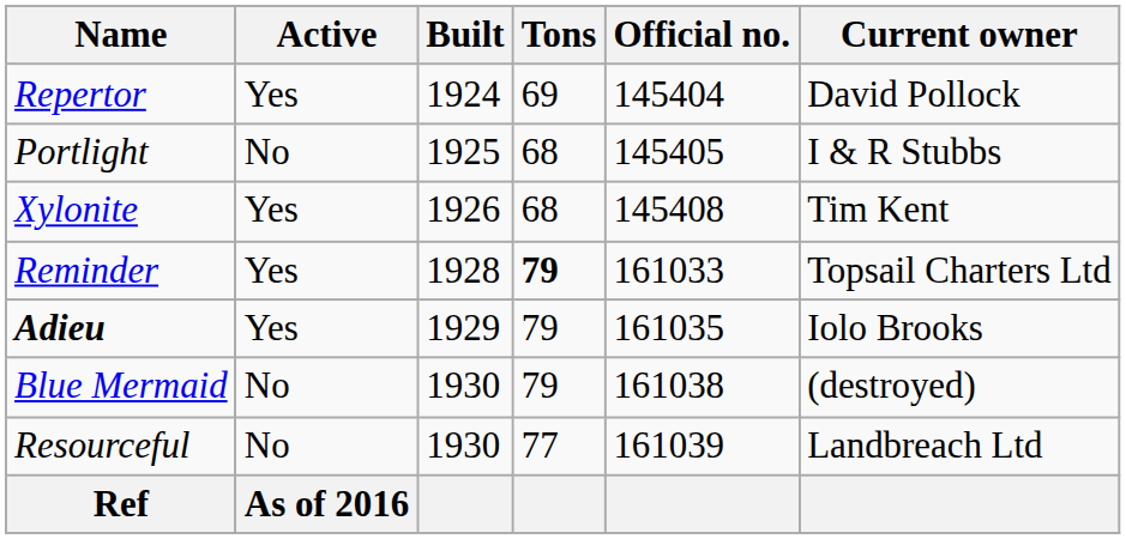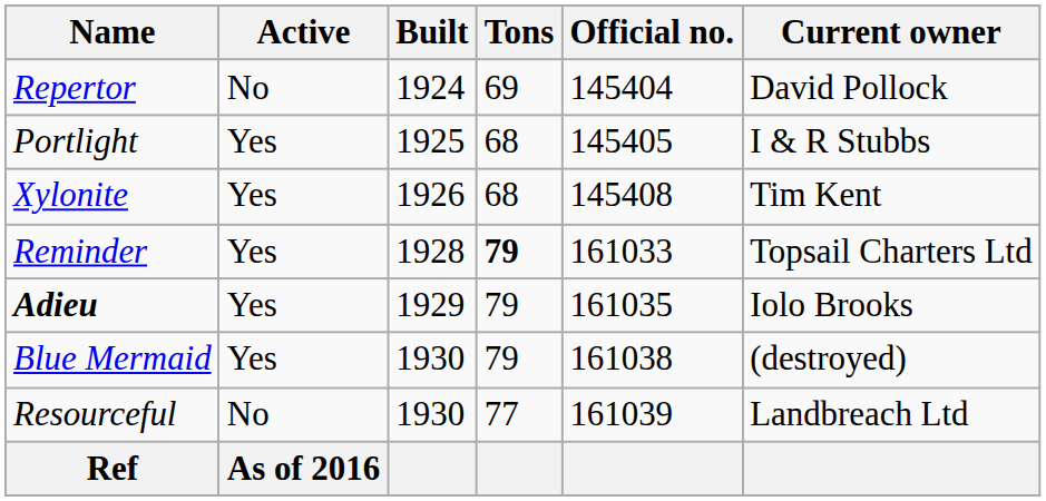 <table class=wikitable>
 <tr>
 <th>Name</th>
 <th>Active</th>
 <th>Built</th>
 <th>Tons</th>
 <th>Official no.</th>
 <th>Current owner</th>
 </tr>
 <tr>
 <td><a href='#'><em>Repertor</em></a></td>
-<td>Yes</td>
+<td>No</td>
 <td>1924</td>
 <td>69</td>
 <td>145404</td>
 <td>David Pollock</td>
 </tr>
 <tr>
 <td><em>Portlight</em></td>
-<td>No</td>
+<td>Yes</td>
 <td>1925</td>
 <td>68</td>
 <td>145405</td>
 <td>I & R Stubbs</td>
 </tr>
 <tr>
 <td><a href='#'><em>Xylonite</em></a></td>
 <td>Yes</td>
 <td>1926</td>
 <td>68</td>
 <td>145408</td>
 <td>Tim Kent</td>
 </tr>
 <tr>
 <td><a href='#'><em>Reminder</em></a></td>
 <td>Yes</td>
 <td>1928</td>
 <td><strong>79</strong></td>
 <td>161033</td>
 <td>Topsail Charters Ltd</td>
 </tr>
 <tr>
 <td><strong><em>Adieu</em></strong></td>
 <td>Yes</td>
 <td>1929</td>
 <td>79</td>
 <td>161035</td>
 <td>Iolo Brooks</td>
 </tr>
 <tr>
 <td><a href='#'><em>Blue Mermaid</em></a></td>
-<td>No</td>
+<td>Yes</td>
 <td>1930</td>
 <td>79</td>
 <td>161038</td>
 <td>(destroyed)</td>
 </tr>
 <tr>
 <td><em>Resourceful</em></td>
 <td>No</td>
 <td>1930</td>
 <td>77</td>
 <td>161039</td>
 <td>Landbreach Ltd</td>
 </tr>
 <tr>
 <th>Ref</th>
 <th>As of 2016</th>
 <th></th>
 <th></th>
 <th></th>
 <th></th>
 </tr>
 </table>
